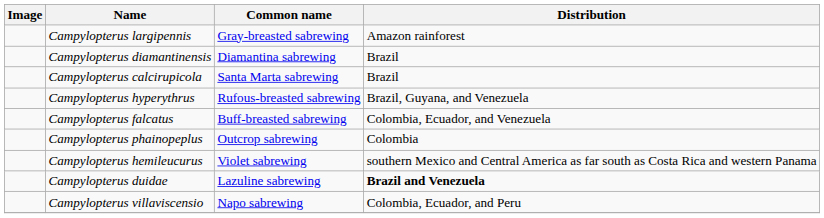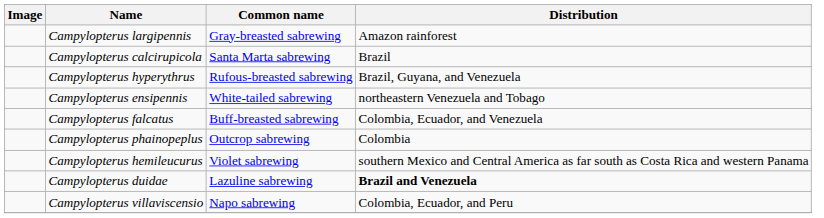 <table class="wikitable sortable">
 <tr>
 <th>Image</th>
 <th>Name</th>
 <th>Common name</th>
 <th>Distribution</th>
 </tr>
 <tr>
 <td></td>
 <td><em>Campylopterus largipennis</em></td>
 <td><a href='#'>Gray-breasted sabrewing</a></td>
 <td>Amazon rainforest</td>
 </tr>
 <tr>
 <td></td>
-<td><em>Campylopterus diamantinensis</em></td>
-<td><a href='#'>Diamantina sabrewing</a></td>
-<td>Brazil</td>
-</tr>
-<tr>
-<td></td>
 <td><em>Campylopterus calcirupicola</em></td>
 <td><a href='#'>Santa Marta sabrewing</a></td>
 <td>Brazil</td>
 </tr>
 <tr>
 <td></td>
 <td><em>Campylopterus hyperythrus</em></td>
 <td><a href='#'>Rufous-breasted sabrewing</a></td>
 <td>Brazil, Guyana, and Venezuela</td>
+</tr>
+<tr>
+<td></td>
+<td><em>Campylopterus ensipennis</em></td>
+<td><a href='#'>White-tailed sabrewing</a></td>
+<td>northeastern Venezuela and Tobago</td>
 </tr>
 <tr>
 <td></td>
 <td><em>Campylopterus falcatus</em></td>
 <td><a href='#'>Buff-breasted sabrewing</a></td>
 <td>Colombia, Ecuador, and Venezuela</td>
 </tr>
 <tr>
 <td></td>
 <td><em>Campylopterus phainopeplus</em></td>
 <td><a href='#'>Outcrop sabrewing</a></td>
 <td>Colombia</td>
 </tr>
 <tr>
 <td></td>
 <td><em>Campylopterus hemileucurus</em></td>
 <td><a href='#'>Violet sabrewing</a></td>
 <td>southern Mexico and Central America as far south as Costa Rica and western Panama</td>
 </tr>
 <tr>
 <td></td>
 <td><em>Campylopterus duidae</em></td>
 <td><a href='#'>Lazuline sabrewing</a></td>
 <td><strong>Brazil and Venezuela</strong></td>
 </tr>
 <tr>
 <td></td>
 <td><em>Campylopterus villaviscensio</em></td>
 <td><a href='#'>Napo sabrewing</a></td>
 <td>Colombia, Ecuador, and Peru</td>
 </tr>
 <tr>
 </tr>
 </table>
